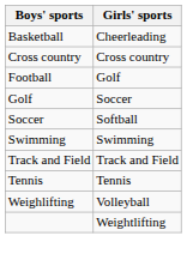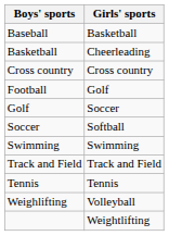 <table class="wikitable">
 <tr>
 <th>Boys' sports</th>
 <th>Girls' sports</th>
+</tr>
+<tr>
+<td>Baseball</td>
+<td>Basketball</td>
 </tr>
 <tr>
 <td>Basketball</td>
 <td>Cheerleading</td>
 </tr>
 <tr>
 <td>Cross country</td>
 <td>Cross country</td>
 </tr>
 <tr>
 <td>Football</td>
 <td>Golf</td>
 </tr>
 <tr>
 <td>Golf</td>
 <td>Soccer</td>
 </tr>
 <tr>
 <td>Soccer</td>
 <td>Softball</td>
 </tr>
 <tr>
 <td>Swimming</td>
 <td>Swimming</td>
 </tr>
 <tr>
 <td>Track and Field</td>
 <td>Track and Field</td>
 </tr>
 <tr>
 <td>Tennis</td>
 <td>Tennis</td>
 </tr>
 <tr>
 <td>Weighlifting</td>
 <td>Volleyball</td>
 </tr>
 <tr>
 <td></td>
 <td>Weightlifting</td>
 </tr>
 </table>
